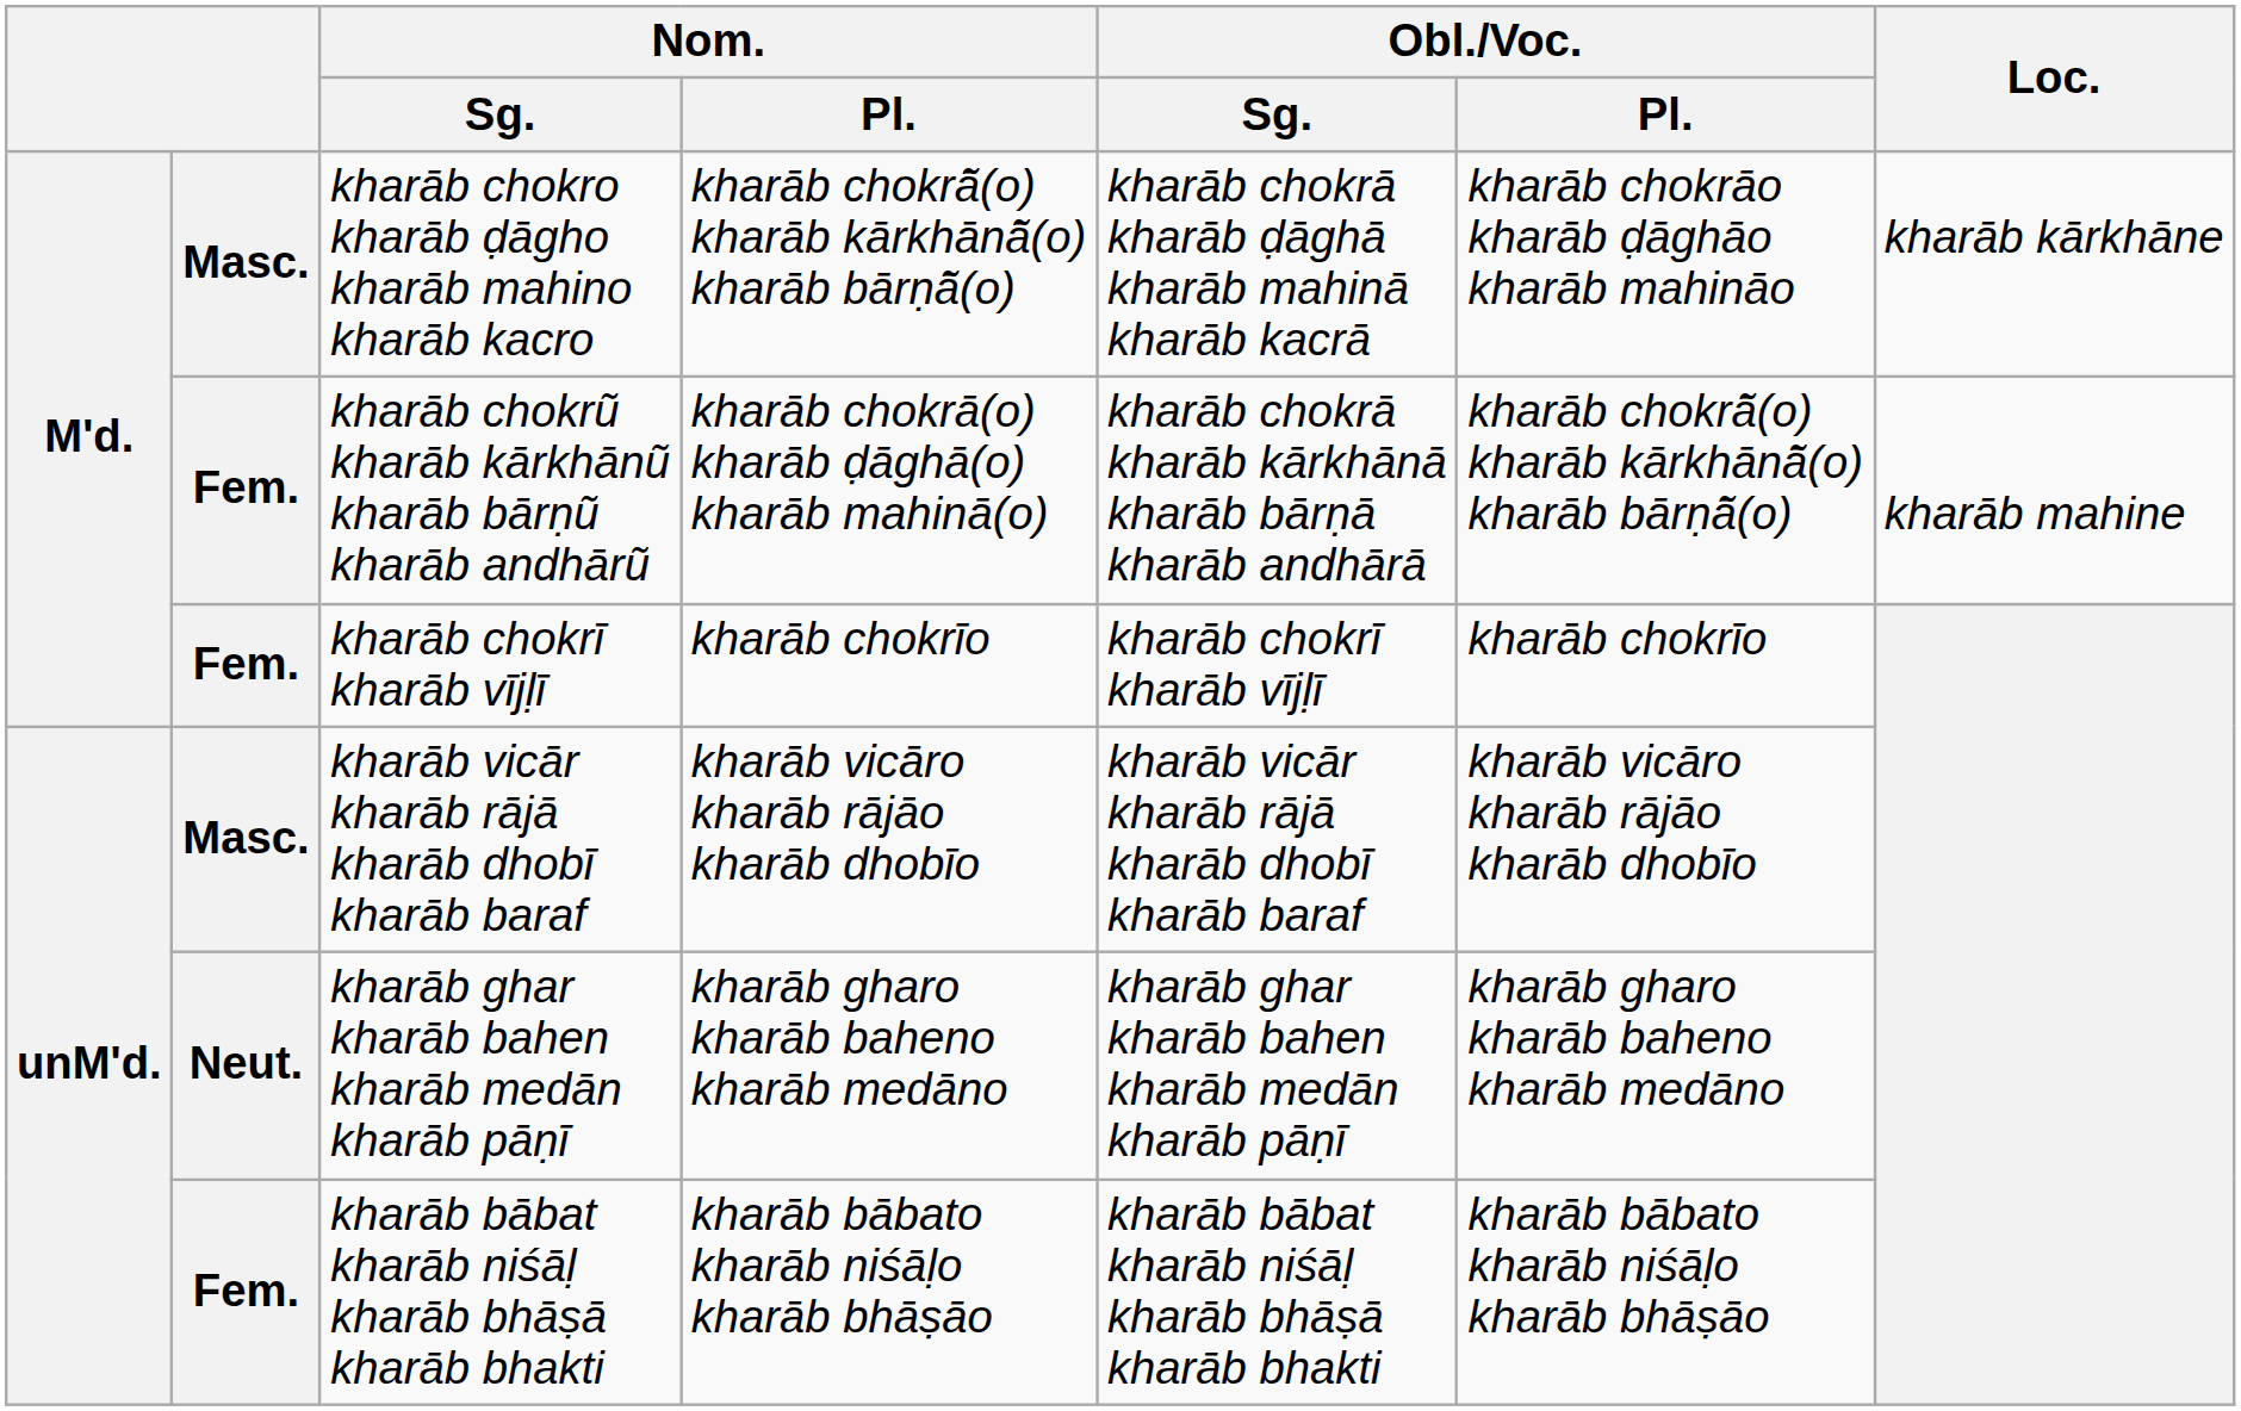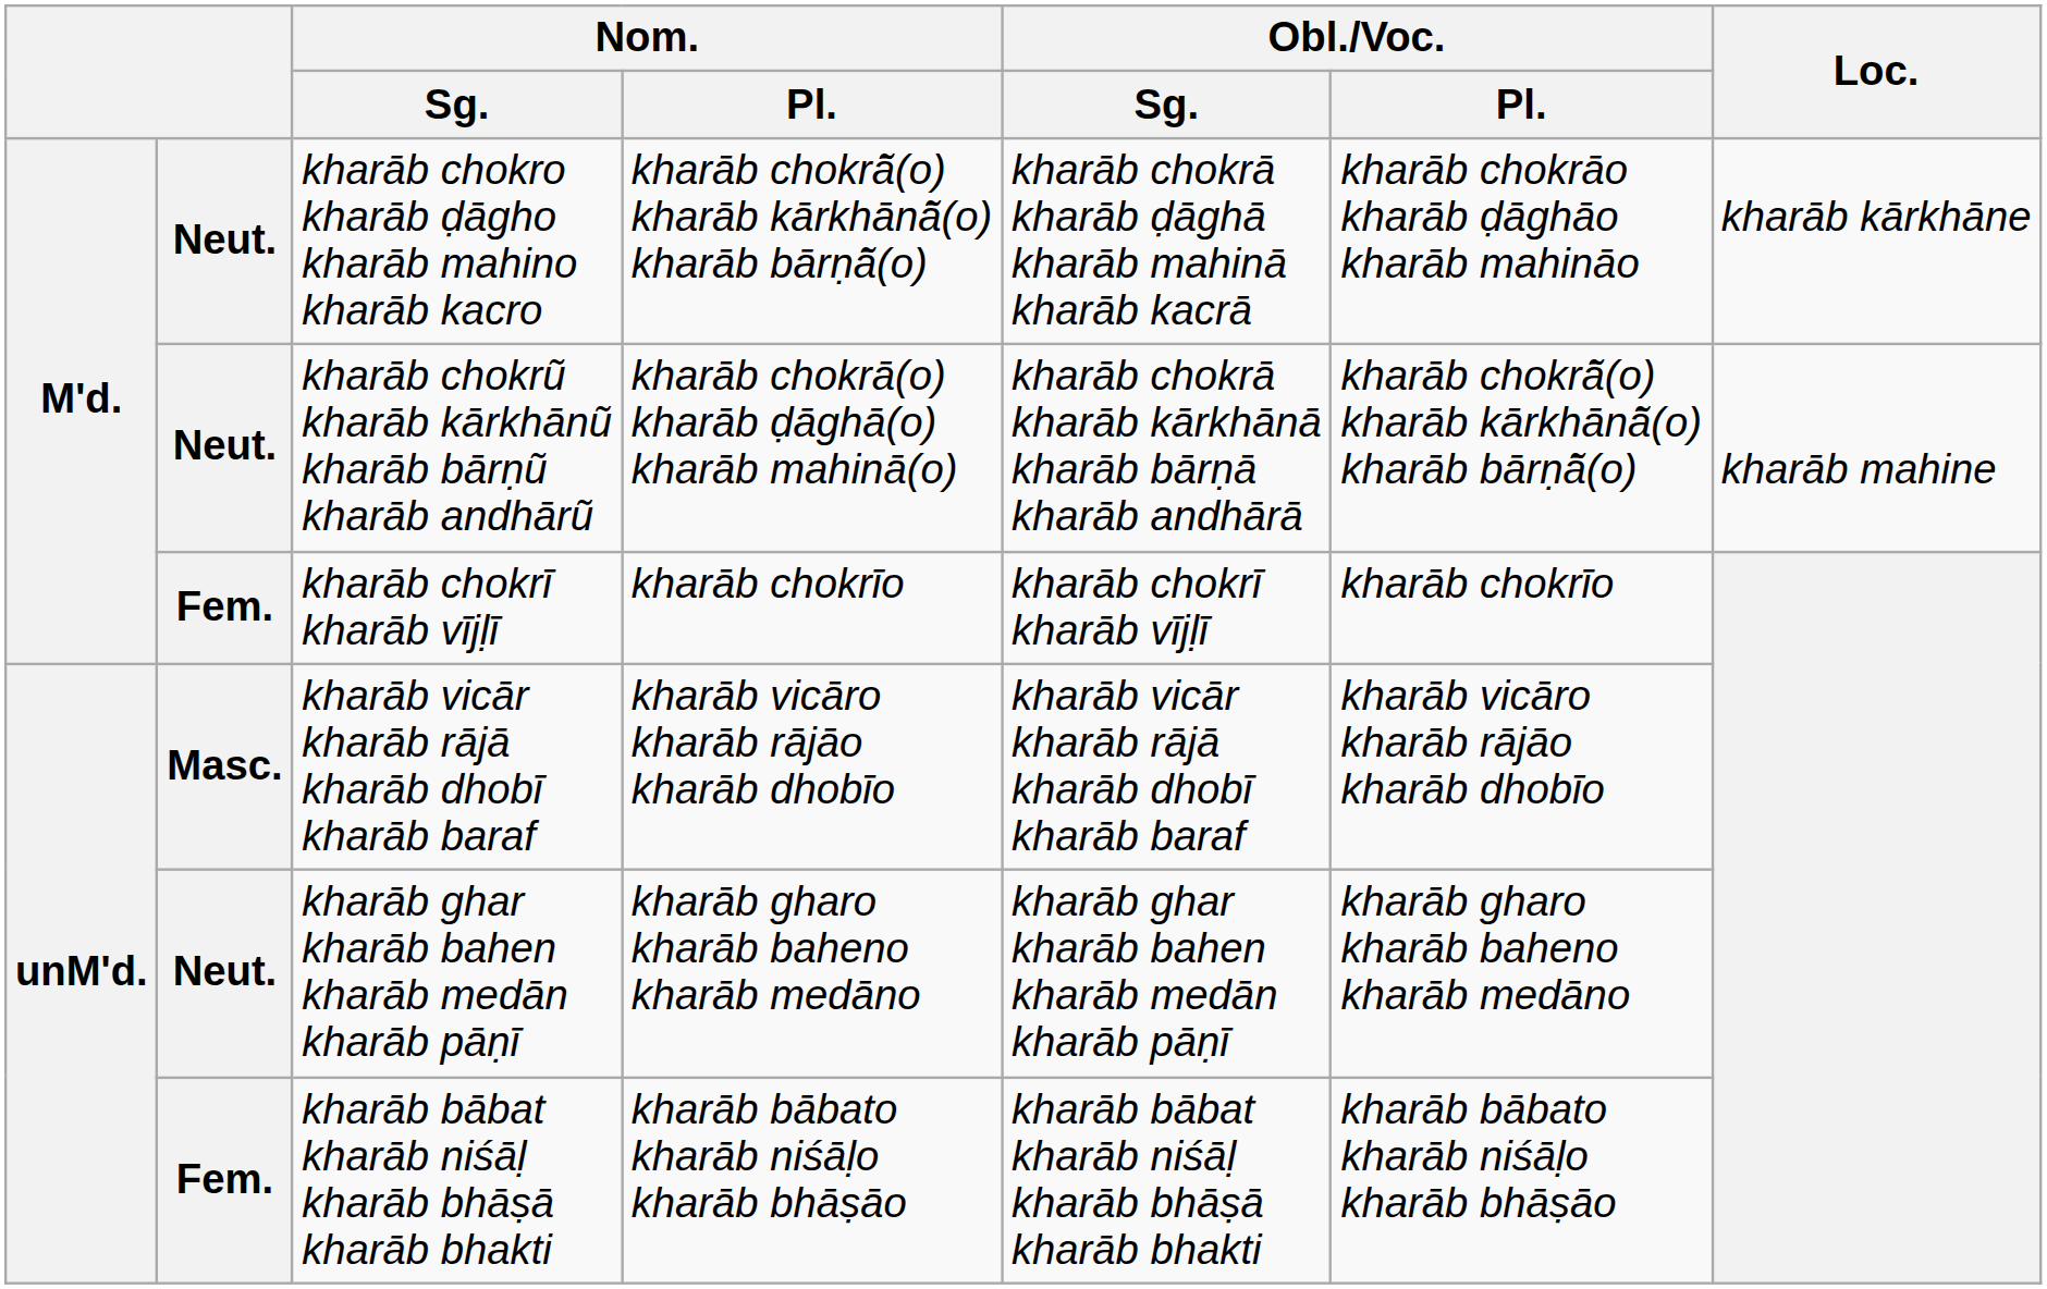 <table class="wikitable">
 <tr>
 <th colspan="2" rowspan="2"></th>
 <th colspan="2">Nom.</th>
 <th colspan="2">Obl./Voc.</th>
 <th rowspan="2">Loc.</th>
 </tr>
 <tr>
 <th>Sg.</th>
 <th>Pl.</th>
 <th>Sg.</th>
 <th>Pl.</th>
 </tr>
 <tr>
 <th rowspan="3">M'd.</th>
-<th>Masc.</th>
+<th>Neut.</th>
 <td><em>kharāb chokro</em><br><em>kharāb ḍāgho</em><br><em>kharāb mahino</em><br><em>kharāb kacro</em></td>
 <td><em>kharāb chokrā̃(o)</em><br><em>kharāb kārkhānā̃(o)</em><br><em>kharāb bārṇā̃(o)</em><br><br></td>
 <td><em>kharāb chokrā</em><br><em>kharāb ḍāghā</em><br><em>kharāb mahinā</em><br><em>kharāb kacrā</em></td>
 <td><em>kharāb chokrāo</em><br><em>kharāb ḍāghāo</em><br><em>kharāb mahināo</em><br><br></td>
 <td><em>kharāb kārkhāne</em><br><br></td>
 </tr>
 <tr>
-<th>Fem.</th>
+<th>Neut.</th>
 <td><em>kharāb chokrũ</em><br><em>kharāb kārkhānũ</em><br><em>kharāb bārṇũ</em><br><em>kharāb andhārũ</em></td>
 <td><em>kharāb chokrā(o)</em><br><em>kharāb ḍāghā(o)</em><br><em>kharāb mahinā(o)</em><br><br></td>
 <td><em>kharāb chokrā</em><br><em>kharāb kārkhānā</em><br><em>kharāb bārṇā</em><br><em>kharāb andhārā</em></td>
 <td><em>kharāb chokrā̃(o)</em><br><em>kharāb kārkhānā̃(o)</em><br><em>kharāb bārṇā̃(o)</em><br><br></td>
 <td><br><em>kharāb mahine</em></td>
 </tr>
 <tr>
 <th>Fem.</th>
 <td><em>kharāb chokrī</em><br><em>kharāb vījḷī</em></td>
 <td><em>kharāb chokrīo</em><br><br></td>
 <td><em>kharāb chokrī</em><br><em>kharāb vījḷī</em></td>
 <td><em>kharāb chokrīo</em><br><br></td>
 <th rowspan="4"></th>
 </tr>
 <tr>
 <th rowspan="3">unM'd.</th>
 <th>Masc.</th>
 <td><em>kharāb vicār</em><br><em>kharāb rājā</em><br><em>kharāb dhobī</em><br><em>kharāb baraf</em></td>
 <td><em>kharāb vicāro</em><br><em>kharāb rājāo</em><br><em>kharāb dhobīo</em><br><br></td>
 <td><em>kharāb vicār</em><br><em>kharāb rājā</em><br><em>kharāb dhobī</em><br><em>kharāb baraf</em></td>
 <td><em>kharāb vicāro</em><br><em>kharāb rājāo</em><br><em>kharāb dhobīo</em><br><br></td>
 </tr>
 <tr>
 <th>Neut.</th>
 <td><em>kharāb ghar</em><br><em>kharāb bahen</em><br><em>kharāb medān</em><br><em>kharāb pāṇī</em></td>
 <td><em>kharāb gharo</em><br><em>kharāb baheno</em><br><em>kharāb medāno</em><br><br></td>
 <td><em>kharāb ghar</em><br><em>kharāb bahen</em><br><em>kharāb medān</em><br><em>kharāb pāṇī</em></td>
 <td><em>kharāb gharo</em><br><em>kharāb baheno</em><br><em>kharāb medāno</em><br><br></td>
 </tr>
 <tr>
 <th>Fem.</th>
 <td><em>kharāb bābat</em><br><em>kharāb niśāḷ</em><br><em>kharāb bhāṣā</em><br><em>kharāb bhakti</em></td>
 <td><em>kharāb bābato</em><br><em>kharāb niśāḷo</em><br><em>kharāb bhāṣāo</em><br><br></td>
 <td><em>kharāb bābat</em><br><em>kharāb niśāḷ</em><br><em>kharāb bhāṣā</em><br><em>kharāb bhakti</em></td>
 <td><em>kharāb bābato</em><br><em>kharāb niśāḷo</em><br><em>kharāb bhāṣāo</em><br><br></td>
 </tr>
 </table>
